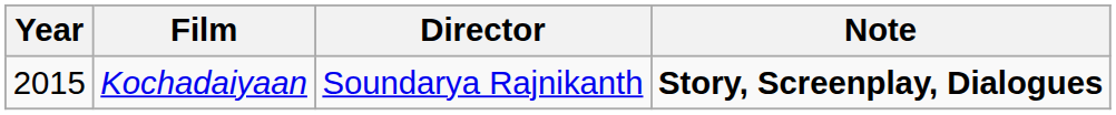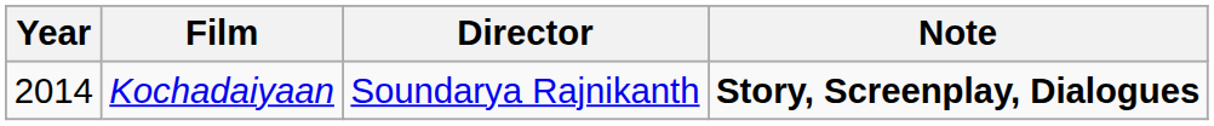 <table class="wikitable">
 <tr>
 <th>Year</th>
 <th>Film</th>
 <th>Director</th>
 <th>Note</th>
 </tr>
 <tr>
-<td>2015</td>
+<td>2014</td>
 <td><em><a href='#'>Kochadaiyaan</a></em></td>
 <td><a href='#'>Soundarya Rajnikanth</a></td>
 <td><strong>Story, Screenplay, Dialogues</strong></td>
 </tr>
 </table>
